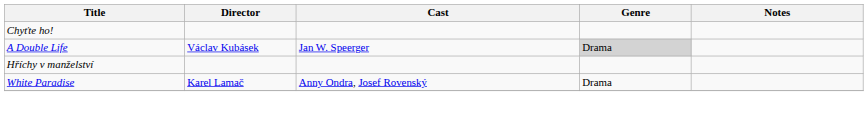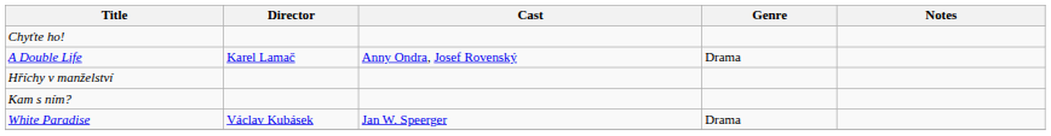 <table class="wikitable" style="width:100%;">
 <tr>
 <th style="width:21%;">Title</th>
 <th style="width:13%;">Director</th>
 <th style="width:33%;">Cast</th>
 <th style="width:13%;">Genre</th>
 <th style="width:20%;">Notes</th>
 </tr>
 <tr>
 <td><em>Chyťte ho! </em></td>
 <td></td>
 <td></td>
 <td></td>
 <td></td>
 </tr>
 <tr>
 <td><em><a href='#'>A Double Life</a></em></td>
-<td><a href='#'>Václav Kubásek</a></td>
-<td><a href='#'>Jan W. Speerger</a></td>
-<td style="background: lightgrey;">Drama</td>
+<td><a href='#'>Karel Lamač</a></td>
+<td><a href='#'>Anny Ondra</a>, <a href='#'>Josef Rovenský</a></td>
+<td>Drama</td>
 <td></td>
 </tr>
 <tr>
 <td><em>Hříchy v manželství</em></td>
 <td></td>
 <td></td>
 <td></td>
 <td></td>
 </tr>
 <tr>
+<td><em>Kam s ním?</em></td>
+<td></td>
+<td></td>
+<td></td>
+<td></td>
+</tr>
+<tr>
 <td><em><a href='#'>White Paradise</a></em></td>
-<td><a href='#'>Karel Lamač</a></td>
-<td><a href='#'>Anny Ondra</a>, <a href='#'>Josef Rovenský</a></td>
+<td><a href='#'>Václav Kubásek</a></td>
+<td><a href='#'>Jan W. Speerger</a></td>
 <td>Drama</td>
 <td></td>
 </tr>
 <tr>
 </tr>
 </table>
